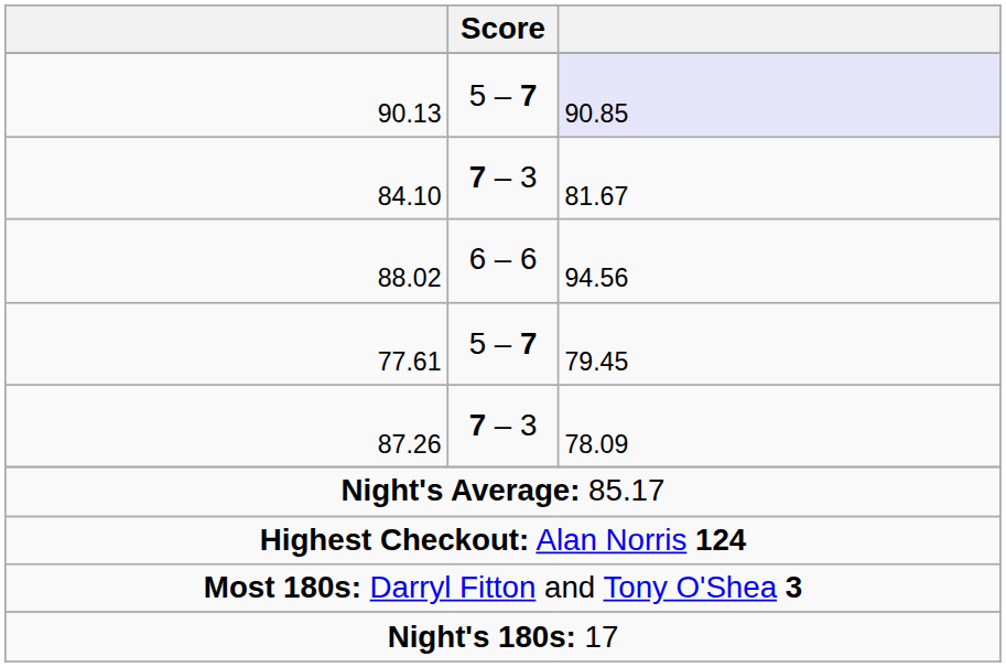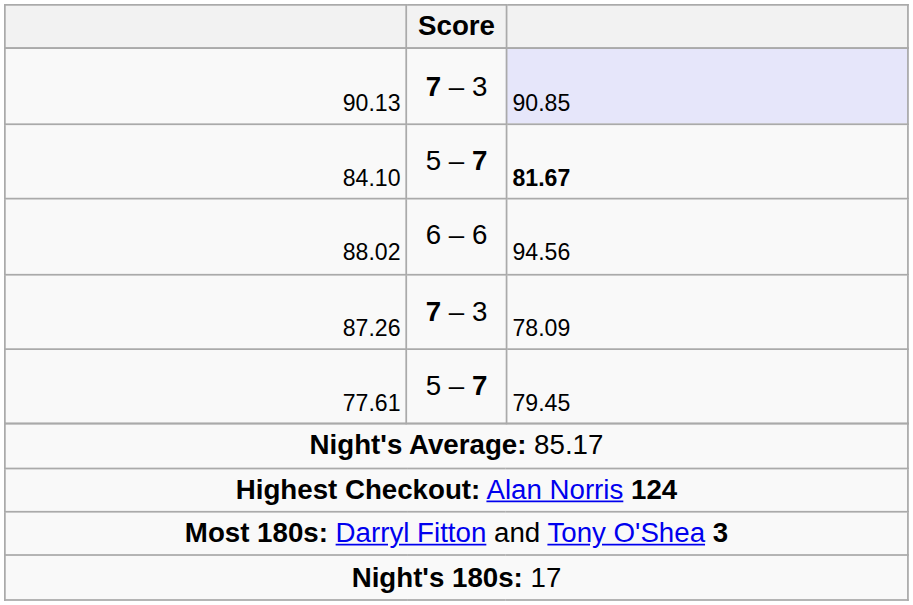 <table class="wikitable" style="text-align:center">
 <tr>
 <th width="225"></th>
 <th width="50">Score</th>
 <th width="225"></th>
 </tr>
 <tr align="center">
 </tr>
 <tr align="left">
 <td align="right"> <br> <small><span>90.13</span></small></td>
-<td align="center">5 – <strong>7</strong></td>
+<td align="center"><strong>7</strong> – 3</td>
 <td style="background: lavender;"> <br> <small><span>90.85</span></small></td>
 </tr>
 <tr align="left">
 <td align="right"> <br> <small><span>84.10</span></small></td>
-<td align="center"><strong>7</strong> – 3</td>
-<td> <br> <small><span>81.67</span></small></td>
+<td align="center">5 – <strong>7</strong></td>
+<td><strong> <br> <small><span>81.67</span></small></strong></td>
 </tr>
 <tr align="left">
 <td align="right"> <br> <small><span>88.02</span></small></td>
 <td align="center">6 – 6</td>
 <td> <br> <small><span>94.56</span></small></td>
 </tr>
 <tr align="left">
+<td align="right"> <br> <small><span>87.26</span></small></td>
+<td align="center"><strong>7</strong> – 3</td>
+<td> <br> <small><span>78.09</span></small></td>
+</tr>
+<tr align="left">
 <td align="right"> <br> <small><span>77.61</span></small></td>
 <td align="center">5 – <strong>7</strong></td>
 <td> <br> <small><span>79.45</span></small></td>
-</tr>
-<tr align="left">
-<td align="right"> <br> <small><span>87.26</span></small></td>
-<td align="center"><strong>7</strong> – 3</td>
-<td> <br> <small><span>78.09</span></small></td>
 </tr>
 <tr align="center">
 </tr>
 <tr align="center">
 <td colspan="3"><strong>Night's Average:</strong> 85.17</td>
 </tr>
 <tr align="center">
 <td colspan="3"><strong>Highest Checkout:</strong>  <a href='#'>Alan Norris</a> <strong>124</strong></td>
 </tr>
 <tr align="center">
 <td colspan="3"><strong>Most 180s:</strong>   <a href='#'>Darryl Fitton</a> and  <a href='#'>Tony O'Shea</a> <strong>3</strong></td>
 </tr>
 <tr align="center">
 <td colspan="3"><strong>Night's 180s:</strong> 17</td>
 </tr>
 </table>
